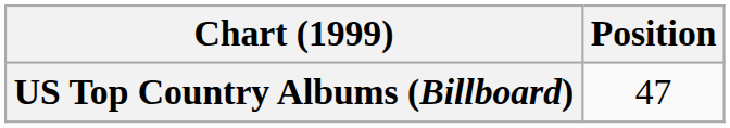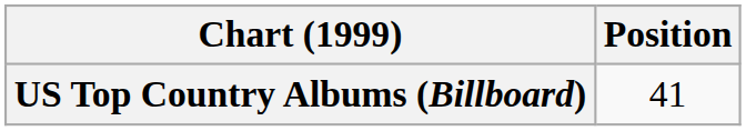 <table class="wikitable plainrowheaders" style="text-align:center">
 <tr>
 <th scope="col">Chart (1999)</th>
 <th scope="col">Position</th>
 </tr>
 <tr>
 <th scope="row">US Top Country Albums (<em>Billboard</em>)</th>
-<td>47</td>
+<td>41</td>
 </tr>
 </table>
